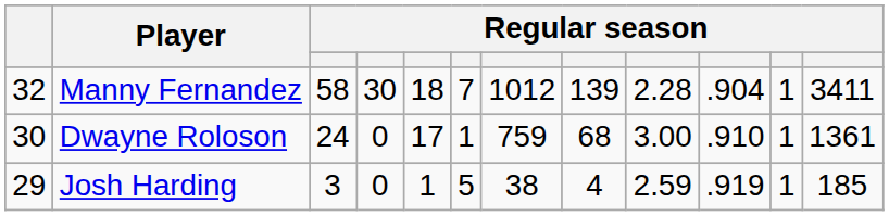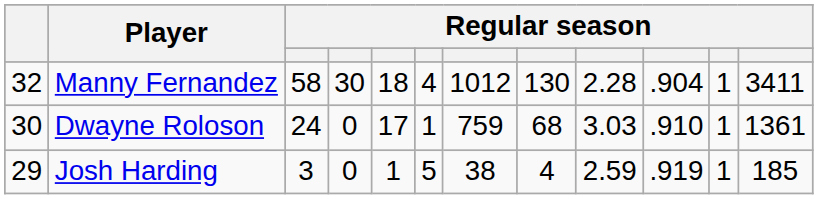 <table class="wikitable plainrowheaders" style="text-align:center;">
 <tr>
 <th scope="col" rowspan="2"></th>
 <th scope="col" rowspan="2">Player</th>
 <th scope=colgroup colspan=10>Regular season</th>
 </tr>
 <tr>
 <th scope="col"></th>
 <th scope="col"></th>
 <th scope="col"></th>
 <th scope="col"></th>
 <th scope="col"></th>
 <th scope="col"></th>
 <th scope="col"></th>
 <th scope="col"></th>
 <th scope="col"></th>
 <th scope="col"></th>
 </tr>
 <tr>
 <td scope="row">32</td>
 <td align="left"><a href='#'>Manny Fernandez</a></td>
 <td>58</td>
 <td>30</td>
 <td>18</td>
-<td>7</td>
+<td>4</td>
 <td>1012</td>
-<td>139</td>
+<td>130</td>
 <td>2.28</td>
 <td>.904</td>
 <td>1</td>
 <td>3411</td>
 </tr>
 <tr>
 <td scope="row">30</td>
 <td align="left"><a href='#'>Dwayne Roloson</a></td>
 <td>24</td>
 <td>0</td>
 <td>17</td>
 <td>1</td>
 <td>759</td>
 <td>68</td>
-<td>3.00</td>
+<td>3.03</td>
 <td>.910</td>
 <td>1</td>
 <td>1361</td>
 </tr>
 <tr>
 <td scope="row">29</td>
 <td align="left"><a href='#'>Josh Harding</a></td>
 <td>3</td>
 <td>0</td>
 <td>1</td>
 <td>5</td>
 <td>38</td>
 <td>4</td>
 <td>2.59</td>
 <td>.919</td>
 <td>1</td>
 <td>185</td>
 </tr>
 </table>
